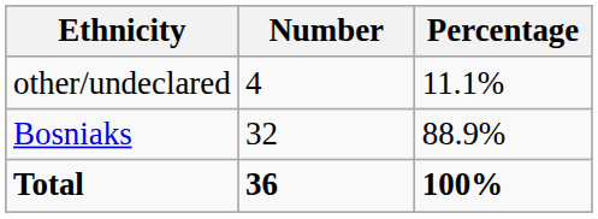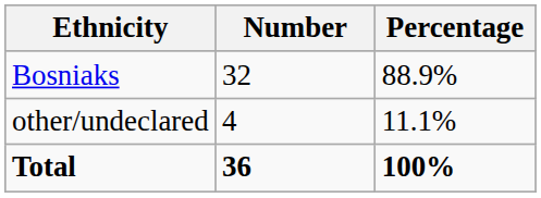 <table class="wikitable">
 <tr>
 <th width="100px">Ethnicity</th>
 <th width="80px">Number</th>
 <th width="80px">Percentage</th>
 </tr>
 <tr>
+<td><a href='#'>Bosniaks</a></td>
+<td>32</td>
+<td>88.9%</td>
+</tr>
+<tr>
 <td>other/undeclared</td>
 <td>4</td>
 <td>11.1%</td>
-</tr>
-<tr>
-<td><a href='#'>Bosniaks</a></td>
-<td>32</td>
-<td>88.9%</td>
 </tr>
 <tr>
 <td><strong>Total</strong></td>
 <td><strong>36</strong></td>
 <td><strong>100%</strong></td>
 </tr>
 </table>
